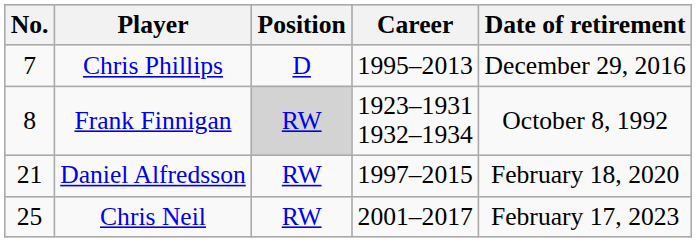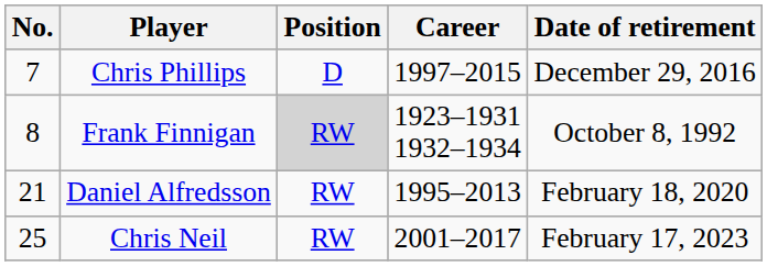 <table class="wikitable sortable" style="text-align:center">
 <tr>
 <th>No.</th>
 <th>Player</th>
 <th>Position</th>
 <th>Career</th>
 <th>Date of retirement</th>
 </tr>
 <tr>
 <td>7</td>
 <td><a href='#'>Chris Phillips</a></td>
 <td><a href='#'>D</a></td>
-<td>1995–2013</td>
+<td>1997–2015</td>
 <td>December 29, 2016</td>
 </tr>
 <tr>
 <td>8</td>
 <td><a href='#'>Frank Finnigan</a></td>
 <td style="background: lightgrey;"><a href='#'>RW</a></td>
 <td>1923–1931<br>1932–1934</td>
 <td>October 8, 1992</td>
 </tr>
 <tr>
 <td>21</td>
 <td><a href='#'>Daniel Alfredsson</a></td>
 <td><a href='#'>RW</a></td>
-<td>1997–2015</td>
+<td>1995–2013</td>
 <td>February 18, 2020</td>
 </tr>
 <tr>
 <td>25</td>
 <td><a href='#'>Chris Neil</a></td>
 <td><a href='#'>RW</a></td>
 <td>2001–2017</td>
 <td>February 17, 2023</td>
 </tr>
 </table>
